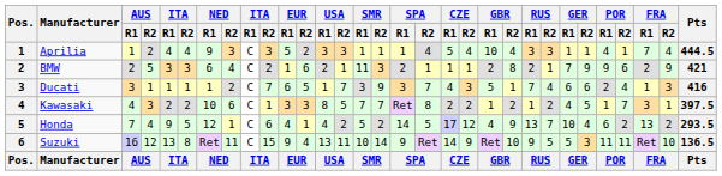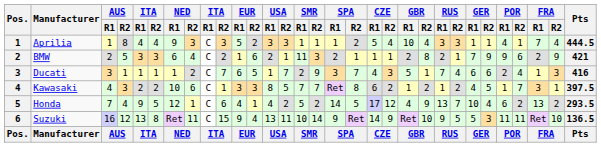 <table class="wikitable" style="font-size: 85%; text-align: center">
 <tr valign="top">
 <th valign="middle" rowspan=2>Pos.</th>
 <th valign="middle" rowspan=2>Manufacturer</th>
 <th colspan=2><a href='#'>AUS</a><br></th>
 <th colspan=2><a href='#'>ITA</a><br></th>
 <th colspan=2><a href='#'>NED</a><br></th>
 <th colspan=2><a href='#'>ITA</a><br></th>
 <th colspan=2><a href='#'>EUR</a><br></th>
 <th colspan=2><a href='#'>USA</a><br></th>
 <th colspan=2><a href='#'>SMR</a><br></th>
 <th colspan=2><a href='#'>SPA</a><br></th>
 <th colspan=2><a href='#'>CZE</a><br></th>
 <th colspan=2><a href='#'>GBR</a><br></th>
 <th colspan=2><a href='#'>RUS</a><br></th>
 <th colspan=2><a href='#'>GER</a><br></th>
 <th colspan=2><a href='#'>POR</a><br></th>
 <th colspan=2><a href='#'>FRA</a><br></th>
 <th valign="middle" rowspan=2>Pts</th>
 </tr>
 <tr>
 <th>R1</th>
 <th>R2</th>
 <th>R1</th>
 <th>R2</th>
 <th>R1</th>
 <th>R2</th>
 <th>R1</th>
 <th>R2</th>
 <th>R1</th>
 <th>R2</th>
 <th>R1</th>
 <th>R2</th>
 <th>R1</th>
 <th>R2</th>
 <th>R1</th>
 <th>R2</th>
 <th>R1</th>
 <th>R2</th>
 <th>R1</th>
 <th>R2</th>
 <th>R1</th>
 <th>R2</th>
 <th>R1</th>
 <th>R2</th>
 <th>R1</th>
 <th>R2</th>
 <th>R1</th>
 <th>R2</th>
 </tr>
 <tr>
 <th>1</th>
 <td align="left"> <a href='#'>Aprilia</a></td>
 <td style="background:#ffffbf;">1</td>
-<td style="background:#dfdfdf;">2</td>
+<td style="background:#dfdfdf;">8</td>
 <td style="background:#dfffdf;">4</td>
 <td style="background:#dfffdf;">4</td>
 <td style="background:#dfffdf;">9</td>
 <td style="background:#ffdf9f;">3</td>
 <td style="background:#ffffff;">C</td>
 <td style="background:#ffdf9f;">3</td>
 <td style="background:#dfffdf;">5</td>
 <td style="background:#dfdfdf;">2</td>
 <td style="background:#ffdf9f;">3</td>
 <td style="background:#ffdf9f;">3</td>
 <td style="background:#ffffbf;">1</td>
 <td style="background:#ffffbf;">1</td>
 <td style="background:#ffffbf;">1</td>
-<td style="background:#dfdfdf;">4</td>
+<td style="background:#dfdfdf;">2</td>
 <td style="background:#dfffdf;">5</td>
 <td style="background:#dfffdf;">4</td>
 <td style="background:#dfffdf;">10</td>
 <td style="background:#dfffdf;">4</td>
 <td style="background:#ffdf9f;">3</td>
 <td style="background:#ffdf9f;">3</td>
 <td style="background:#ffffbf;">1</td>
 <td style="background:#ffffbf;">1</td>
 <td style="background:#dfffdf;">4</td>
 <td style="background:#ffffbf;">1</td>
 <td style="background:#dfffdf;">7</td>
 <td style="background:#dfffdf;">4</td>
 <th>444.5</th>
 </tr>
 <tr>
 <th>2</th>
 <td align="left"> <a href='#'>BMW</a></td>
 <td style="background:#dfdfdf;">2</td>
 <td style="background:#dfffdf;">5</td>
 <td style="background:#ffdf9f;">3</td>
 <td style="background:#ffdf9f;">3</td>
 <td style="background:#dfffdf;">6</td>
 <td style="background:#dfffdf;">4</td>
 <td style="background:#ffffff;">C</td>
 <td style="background:#dfdfdf;">2</td>
 <td style="background:#ffffbf;">1</td>
 <td style="background:#dfffdf;">6</td>
 <td style="background:#dfdfdf;">2</td>
 <td style="background:#ffffbf;">1</td>
 <td style="background:#dfffdf;">11</td>
 <td style="background:#ffdf9f;">3</td>
 <td style="background:#dfdfdf;">2</td>
 <td style="background:#ffffbf;">1</td>
 <td style="background:#ffffbf;">1</td>
 <td style="background:#ffffbf;">1</td>
 <td style="background:#dfdfdf;">2</td>
 <td style="background:#dfffdf;">8</td>
 <td style="background:#dfdfdf;">2</td>
 <td style="background:#ffffbf;">1</td>
 <td style="background:#dfffdf;">7</td>
 <td style="background:#dfffdf;">9</td>
 <td style="background:#dfffdf;">9</td>
 <td style="background:#dfffdf;">6</td>
 <td style="background:#dfdfdf;">2</td>
 <td style="background:#dfffdf;">9</td>
 <th>421</th>
 </tr>
 <tr>
 <th>3</th>
 <td align="left"> <a href='#'>Ducati</a></td>
 <td style="background:#ffdf9f;">3</td>
 <td style="background:#ffffbf;">1</td>
 <td style="background:#ffffbf;">1</td>
 <td style="background:#ffffbf;">1</td>
 <td style="background:#ffffbf;">1</td>
 <td style="background:#dfdfdf;">2</td>
 <td style="background:#ffffff;">C</td>
 <td style="background:#dfffdf;">7</td>
 <td style="background:#dfffdf;">6</td>
 <td style="background:#dfffdf;">5</td>
 <td style="background:#ffffbf;">1</td>
 <td style="background:#dfffdf;">7</td>
-<td style="background:#dfdfdf;">3</td>
+<td style="background:#dfdfdf;">2</td>
 <td style="background:#dfffdf;">9</td>
 <td style="background:#ffdf9f;">3</td>
 <td style="background:#dfffdf;">7</td>
 <td style="background:#dfffdf;">4</td>
 <td style="background:#ffdf9f;">3</td>
 <td style="background:#dfffdf;">5</td>
 <td style="background:#ffffbf;">1</td>
 <td style="background:#dfffdf;">7</td>
 <td style="background:#dfffdf;">4</td>
 <td style="background:#dfffdf;">6</td>
 <td style="background:#dfffdf;">6</td>
 <td style="background:#dfdfdf;">2</td>
 <td style="background:#dfffdf;">4</td>
 <td style="background:#ffffbf;">1</td>
 <td style="background:#ffdf9f;">3</td>
 <th>416</th>
 </tr>
 <tr>
 <th>4</th>
 <td align="left"> <a href='#'>Kawasaki</a></td>
 <td style="background:#dfffdf;">4</td>
 <td style="background:#ffdf9f;">3</td>
 <td style="background:#dfdfdf;">2</td>
 <td style="background:#dfdfdf;">2</td>
 <td style="background:#dfffdf;">10</td>
 <td style="background:#dfffdf;">6</td>
 <td style="background:#ffffff;">C</td>
 <td style="background:#ffffbf;">1</td>
 <td style="background:#ffdf9f;">3</td>
 <td style="background:#ffdf9f;">3</td>
 <td style="background:#dfffdf;">8</td>
 <td style="background:#dfffdf;">5</td>
 <td style="background:#dfffdf;">7</td>
 <td style="background:#dfffdf;">7</td>
 <td style="background:#efcfff;">Ret</td>
 <td style="background:#dfffdf;">8</td>
-<td style="background:#dfdfdf;">2</td>
+<td style="background:#dfdfdf;">6</td>
 <td style="background:#dfdfdf;">2</td>
 <td style="background:#ffffbf;">1</td>
 <td style="background:#dfdfdf;">2</td>
 <td style="background:#ffffbf;">1</td>
 <td style="background:#dfdfdf;">2</td>
 <td style="background:#dfffdf;">4</td>
 <td style="background:#dfffdf;">5</td>
 <td style="background:#ffffbf;">1</td>
 <td style="background:#dfffdf;">7</td>
 <td style="background:#ffdf9f;">3</td>
 <td style="background:#ffffbf;">1</td>
 <th>397.5</th>
 </tr>
 <tr>
 <th>5</th>
 <td align="left"> <a href='#'>Honda</a></td>
 <td style="background:#dfffdf;">7</td>
 <td style="background:#dfffdf;">4</td>
 <td style="background:#dfffdf;">9</td>
 <td style="background:#dfffdf;">5</td>
 <td style="background:#dfffdf;">12</td>
 <td style="background:#ffffbf;">1</td>
 <td style="background:#ffffff;">C</td>
 <td style="background:#dfffdf;">6</td>
 <td style="background:#dfffdf;">4</td>
 <td style="background:#ffffbf;">1</td>
 <td style="background:#dfffdf;">4</td>
 <td style="background:#dfdfdf;">2</td>
 <td style="background:#dfffdf;">5</td>
 <td style="background:#dfdfdf;">2</td>
 <td style="background:#dfffdf;">14</td>
 <td style="background:#dfffdf;">5</td>
 <td style="background:#cfcfff;">17</td>
 <td style="background:#dfffdf;">12</td>
 <td style="background:#dfffdf;">4</td>
 <td style="background:#dfffdf;">9</td>
 <td style="background:#dfffdf;">13</td>
 <td style="background:#dfffdf;">7</td>
 <td style="background:#dfffdf;">10</td>
 <td style="background:#dfffdf;">4</td>
 <td style="background:#dfffdf;">6</td>
 <td style="background:#dfdfdf;">2</td>
 <td style="background:#dfffdf;">13</td>
 <td style="background:#dfdfdf;">2</td>
 <th>293.5</th>
 </tr>
 <tr>
 <th>6</th>
 <td align="left"> <a href='#'>Suzuki</a></td>
 <td style="background:#cfcfff;">16</td>
 <td style="background:#dfffdf;">12</td>
 <td style="background:#dfffdf;">13</td>
 <td style="background:#dfffdf;">8</td>
 <td style="background:#efcfff;">Ret</td>
 <td style="background:#dfffdf;">11</td>
 <td style="background:#ffffff;">C</td>
 <td style="background:#dfffdf;">15</td>
 <td style="background:#dfffdf;">9</td>
 <td style="background:#dfffdf;">4</td>
 <td style="background:#dfffdf;">13</td>
 <td style="background:#dfffdf;">11</td>
 <td style="background:#dfffdf;">10</td>
 <td style="background:#dfffdf;">14</td>
 <td style="background:#dfffdf;">9</td>
 <td style="background:#efcfff;">Ret</td>
 <td style="background:#dfffdf;">14</td>
 <td style="background:#dfffdf;">9</td>
 <td style="background:#efcfff;">Ret</td>
 <td style="background:#dfffdf;">10</td>
 <td style="background:#dfffdf;">9</td>
 <td style="background:#dfffdf;">5</td>
 <td style="background:#dfffdf;">5</td>
 <td style="background:#ffdf9f;">3</td>
 <td style="background:#dfffdf;">11</td>
 <td style="background:#dfffdf;">11</td>
 <td style="background:#efcfff;">Ret</td>
 <td style="background:#dfffdf;">10</td>
 <th>136.5</th>
 </tr>
 <tr valign="top">
 <th valign="middle">Pos.</th>
 <th valign="middle">Manufacturer</th>
 <th colspan=2><a href='#'>AUS</a><br></th>
 <th colspan=2><a href='#'>ITA</a><br></th>
 <th colspan=2><a href='#'>NED</a><br></th>
 <th colspan=2><a href='#'>ITA</a><br></th>
 <th colspan=2><a href='#'>EUR</a><br></th>
 <th colspan=2><a href='#'>USA</a><br></th>
 <th colspan=2><a href='#'>SMR</a><br></th>
 <th colspan=2><a href='#'>SPA</a><br></th>
 <th colspan=2><a href='#'>CZE</a><br></th>
 <th colspan=2><a href='#'>GBR</a><br></th>
 <th colspan=2><a href='#'>RUS</a><br></th>
 <th colspan=2><a href='#'>GER</a><br></th>
 <th colspan=2><a href='#'>POR</a><br></th>
 <th colspan=2><a href='#'>FRA</a><br></th>
 <th valign="middle">Pts</th>
 </tr>
 </table>
